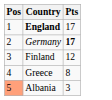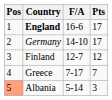 <table class="wikitable sortable">
 <tr>
 <th>Pos</th>
 <th>Country</th>
+<th>F/A</th>
 <th>Pts</th>
 </tr>
 <tr>
 <td>1</td>
 <td><strong>England</strong></td>
+<td>16-6</td>
 <td>17</td>
 </tr>
 <tr>
 <td>2</td>
 <td><em>Germany</em></td>
-<td><strong>17</strong></td>
+<td>14-10</td>
+<td>17</td>
 </tr>
 <tr>
 <td>3</td>
 <td>Finland</td>
+<td>12-7</td>
 <td>12</td>
 </tr>
 <tr>
 <td>4</td>
 <td>Greece</td>
-<td>8</td>
+<td>7-17</td>
+<td>7</td>
 </tr>
 <tr>
 <td style="background: lightsalmon;">5</td>
 <td>Albania</td>
+<td>5-14</td>
 <td>3</td>
 </tr>
 </table>
